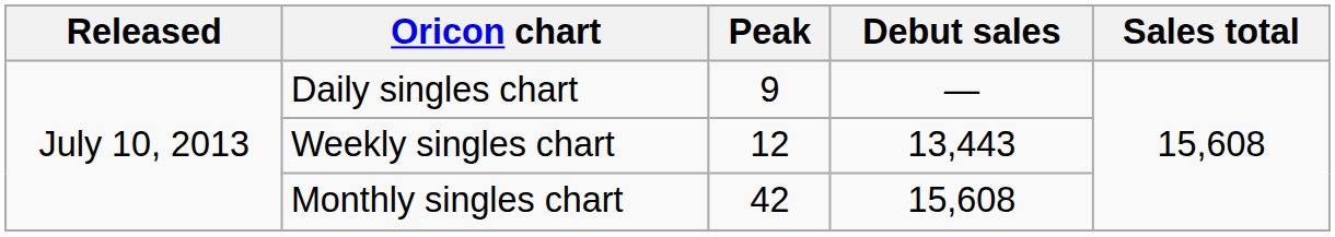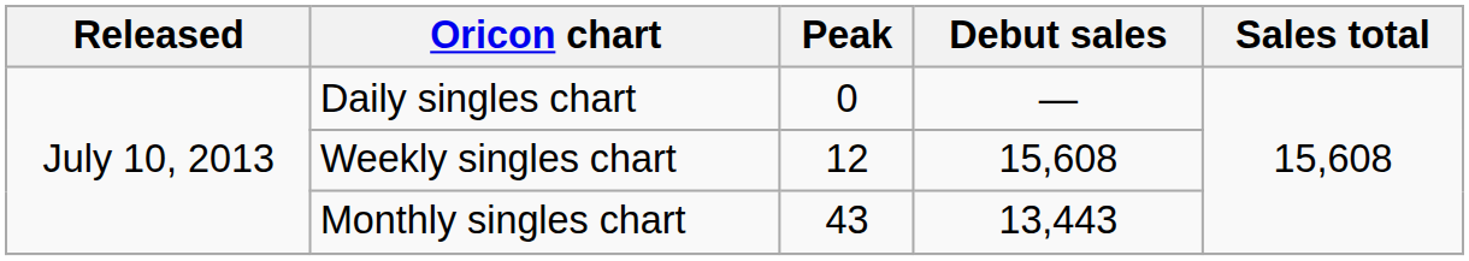 <table class="wikitable" style="width:600px;">
 <tr>
 <th>Released</th>
 <th><a href='#'>Oricon</a> chart</th>
 <th>Peak</th>
 <th>Debut sales</th>
 <th>Sales total</th>
 </tr>
 <tr>
 <td style="text-align:center;" rowspan="3">July 10, 2013</td>
 <td>Daily singles chart</td>
-<td style="text-align:center;">9</td>
+<td style="text-align:center;">0</td>
 <td style="text-align:center;">—</td>
 <td style="text-align:center;" rowspan="3">15,608</td>
 </tr>
 <tr>
 <td>Weekly singles chart</td>
 <td style="text-align:center;">12</td>
-<td style="text-align:center;">13,443</td>
+<td style="text-align:center;">15,608</td>
 </tr>
 <tr>
 <td>Monthly singles chart</td>
-<td style="text-align:center;">42</td>
-<td style="text-align:center;">15,608</td>
+<td style="text-align:center;">43</td>
+<td style="text-align:center;">13,443</td>
 </tr>
 <tr>
 </tr>
 </table>
